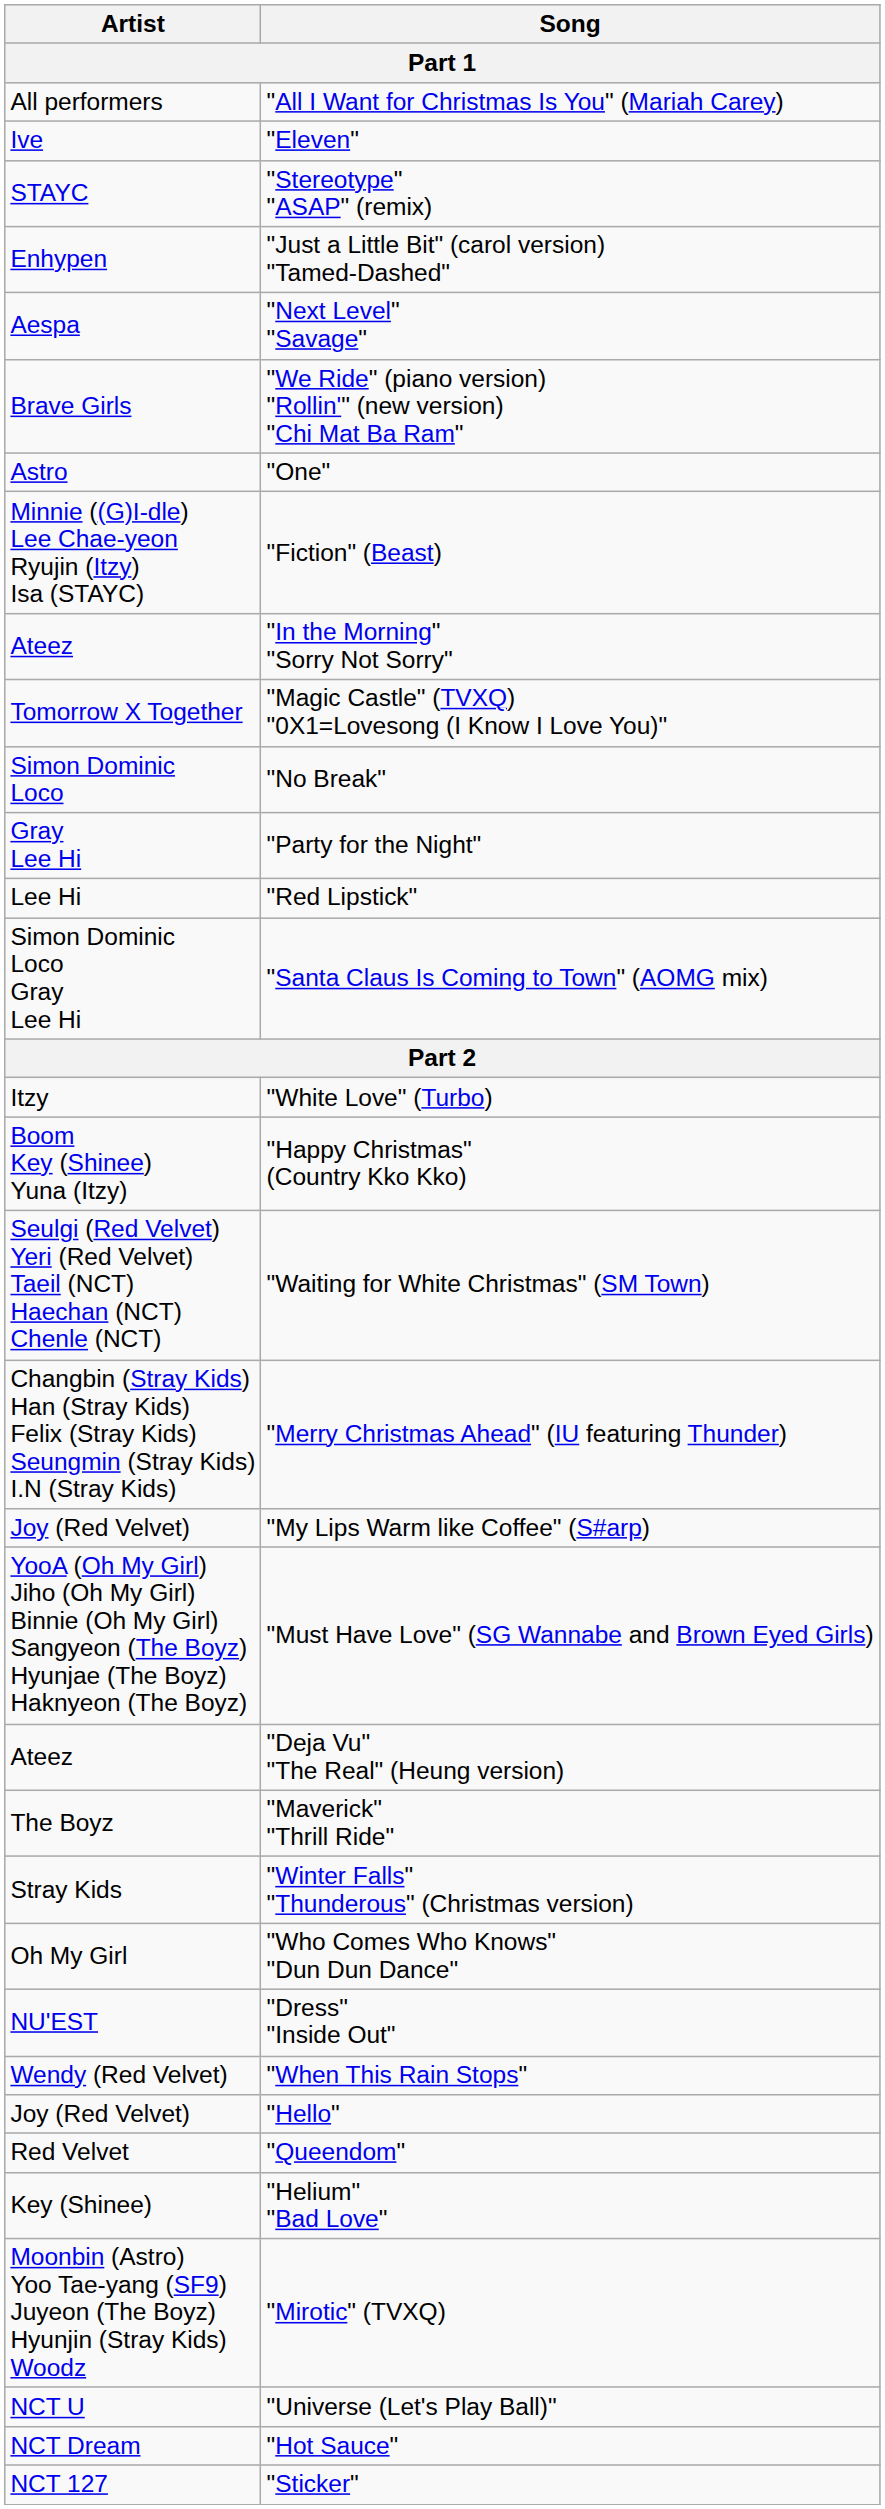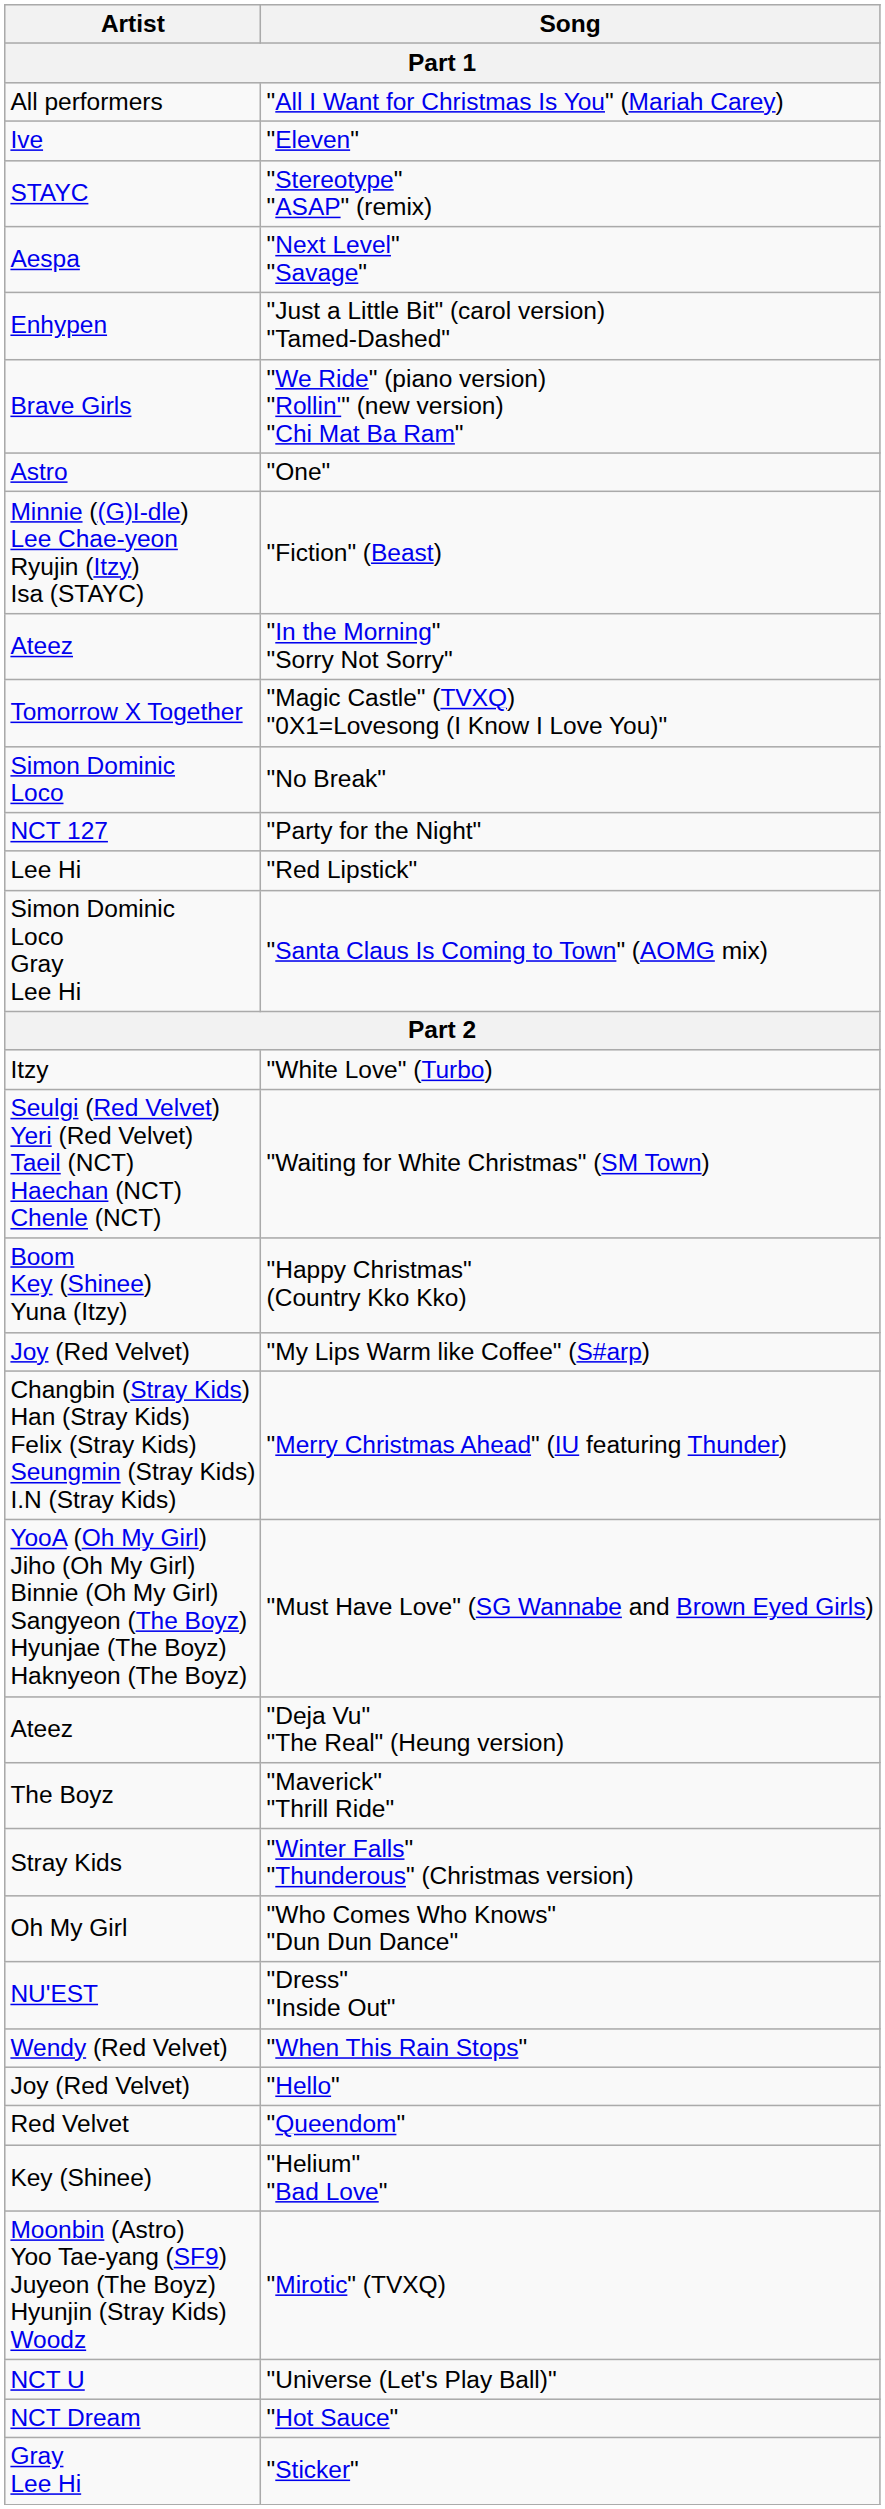 <table class="wikitable" >
 <tr>
 <th>Artist</th>
 <th>Song</th>
 </tr>
 <tr>
 <th colspan="2">Part 1</th>
 </tr>
 <tr>
 <td>All performers</td>
 <td>"<a href='#'>All I Want for Christmas Is You</a>" (<a href='#'>Mariah Carey</a>)</td>
 </tr>
 <tr>
 <td><a href='#'>Ive</a></td>
 <td>"<a href='#'>Eleven</a>"</td>
 </tr>
 <tr>
 <td><a href='#'>STAYC</a></td>
 <td>"<a href='#'>Stereotype</a>"<br>"<a href='#'>ASAP</a>" (remix)</td>
 </tr>
 <tr>
+<td><a href='#'>Aespa</a></td>
+<td>"<a href='#'>Next Level</a>"<br>"<a href='#'>Savage</a>"</td>
+</tr>
+<tr>
 <td><a href='#'>Enhypen</a></td>
 <td>"Just a Little Bit" (carol version)<br>"Tamed-Dashed"</td>
-</tr>
-<tr>
-<td><a href='#'>Aespa</a></td>
-<td>"<a href='#'>Next Level</a>"<br>"<a href='#'>Savage</a>"</td>
 </tr>
 <tr>
 <td><a href='#'>Brave Girls</a></td>
 <td>"<a href='#'>We Ride</a>" (piano version)<br>"<a href='#'>Rollin'</a>" (new version)<br>"<a href='#'>Chi Mat Ba Ram</a>"</td>
 </tr>
 <tr>
 <td><a href='#'>Astro</a></td>
 <td>"One"</td>
 </tr>
 <tr>
 <td><a href='#'>Minnie</a> (<a href='#'>(G)I-dle</a>)<br><a href='#'>Lee Chae-yeon</a><br>Ryujin (<a href='#'>Itzy</a>)<br>Isa (STAYC)</td>
 <td>"Fiction" (<a href='#'>Beast</a>)</td>
 </tr>
 <tr>
 <td><a href='#'>Ateez</a></td>
 <td>"<a href='#'>In the Morning</a>"<br>"Sorry Not Sorry"</td>
 </tr>
 <tr>
 <td><a href='#'>Tomorrow X Together</a></td>
 <td>"Magic Castle" (<a href='#'>TVXQ</a>)<br>"0X1=Lovesong (I Know I Love You)"</td>
 </tr>
 <tr>
 <td><a href='#'>Simon Dominic</a><br><a href='#'>Loco</a></td>
 <td>"No Break"</td>
 </tr>
 <tr>
-<td><a href='#'>Gray</a><br><a href='#'>Lee Hi</a></td>
+<td><a href='#'>NCT 127</a></td>
 <td>"Party for the Night"</td>
 </tr>
 <tr>
 <td>Lee Hi</td>
 <td>"Red Lipstick"</td>
 </tr>
 <tr>
 <td>Simon Dominic<br>Loco<br>Gray<br>Lee Hi</td>
 <td>"<a href='#'>Santa Claus Is Coming to Town</a>" (<a href='#'>AOMG</a> mix)</td>
 </tr>
 <tr>
 <th colspan="2">Part 2</th>
 </tr>
 <tr>
 <td>Itzy</td>
 <td>"White Love" (<a href='#'>Turbo</a>)</td>
 </tr>
 <tr>
+<td><a href='#'>Seulgi</a> (<a href='#'>Red Velvet</a>)<br><a href='#'>Yeri</a> (Red Velvet)<br><a href='#'>Taeil</a> (NCT)<br><a href='#'>Haechan</a> (NCT)<br><a href='#'>Chenle</a> (NCT)</td>
+<td>"Waiting for White Christmas" (<a href='#'>SM Town</a>)</td>
+</tr>
+<tr>
 <td><a href='#'>Boom</a><br><a href='#'>Key</a> (<a href='#'>Shinee</a>)<br>Yuna (Itzy)</td>
 <td>"Happy Christmas"<br>(Country Kko Kko)</td>
 </tr>
 <tr>
-<td><a href='#'>Seulgi</a> (<a href='#'>Red Velvet</a>)<br><a href='#'>Yeri</a> (Red Velvet)<br><a href='#'>Taeil</a> (NCT)<br><a href='#'>Haechan</a> (NCT)<br><a href='#'>Chenle</a> (NCT)</td>
-<td>"Waiting for White Christmas" (<a href='#'>SM Town</a>)</td>
+<td><a href='#'>Joy</a> (Red Velvet)</td>
+<td>"My Lips Warm like Coffee" (<a href='#'>S#arp</a>)</td>
 </tr>
 <tr>
 <td>Changbin (<a href='#'>Stray Kids</a>)<br>Han (Stray Kids)<br>Felix (Stray Kids)<br><a href='#'>Seungmin</a> (Stray Kids)<br>I.N (Stray Kids)</td>
 <td>"<a href='#'>Merry Christmas Ahead</a>" (<a href='#'>IU</a> featuring <a href='#'>Thunder</a>)</td>
-</tr>
-<tr>
-<td><a href='#'>Joy</a> (Red Velvet)</td>
-<td>"My Lips Warm like Coffee" (<a href='#'>S#arp</a>)</td>
 </tr>
 <tr>
 <td><a href='#'>YooA</a> (<a href='#'>Oh My Girl</a>)<br>Jiho (Oh My Girl)<br>Binnie (Oh My Girl)<br>Sangyeon (<a href='#'>The Boyz</a>)<br>Hyunjae (The Boyz)<br>Haknyeon (The Boyz)</td>
 <td>"Must Have Love" (<a href='#'>SG Wannabe</a> and <a href='#'>Brown Eyed Girls</a>)</td>
 </tr>
 <tr>
 <td>Ateez</td>
 <td>"Deja Vu"<br>"The Real" (Heung version)</td>
 </tr>
 <tr>
 <td>The Boyz</td>
 <td>"Maverick"<br>"Thrill Ride"</td>
 </tr>
 <tr>
 <td>Stray Kids</td>
 <td>"<a href='#'>Winter Falls</a>"<br>"<a href='#'>Thunderous</a>" (Christmas version)</td>
 </tr>
 <tr>
 <td>Oh My Girl</td>
 <td>"Who Comes Who Knows"<br>"Dun Dun Dance"</td>
 </tr>
 <tr>
 <td><a href='#'>NU'EST</a></td>
 <td>"Dress"<br>"Inside Out"</td>
 </tr>
 <tr>
 <td><a href='#'>Wendy</a> (Red Velvet)</td>
 <td>"<a href='#'>When This Rain Stops</a>"</td>
 </tr>
 <tr>
 <td>Joy (Red Velvet)</td>
 <td>"<a href='#'>Hello</a>"</td>
 </tr>
 <tr>
 <td>Red Velvet</td>
 <td>"<a href='#'>Queendom</a>"</td>
 </tr>
 <tr>
 <td>Key (Shinee)</td>
 <td>"Helium"<br>"<a href='#'>Bad Love</a>"</td>
 </tr>
 <tr>
 <td><a href='#'>Moonbin</a> (Astro)<br>Yoo Tae-yang (<a href='#'>SF9</a>)<br>Juyeon (The Boyz)<br>Hyunjin (Stray Kids)<br><a href='#'>Woodz</a></td>
 <td>"<a href='#'>Mirotic</a>" (TVXQ)</td>
 </tr>
 <tr>
 <td><a href='#'>NCT U</a></td>
 <td>"Universe (Let's Play Ball)"</td>
 </tr>
 <tr>
 <td><a href='#'>NCT Dream</a></td>
 <td>"<a href='#'>Hot Sauce</a>"</td>
 </tr>
 <tr>
-<td><a href='#'>NCT 127</a></td>
+<td><a href='#'>Gray</a><br><a href='#'>Lee Hi</a></td>
 <td>"<a href='#'>Sticker</a>"</td>
 </tr>
 </table>
